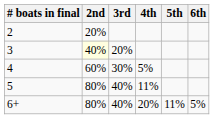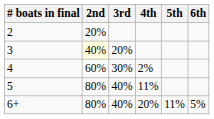 <table class="wikitable">
 <tr>
 <th># boats in final</th>
 <th>2nd</th>
 <th>3rd</th>
 <th>4th</th>
 <th>5th</th>
 <th>6th</th>
 </tr>
 <tr>
 <td>2</td>
 <td>20%</td>
 <td></td>
 <td></td>
 <td></td>
 <td></td>
 </tr>
 <tr>
 <td>3</td>
 <td style="background: lightyellow;">40%</td>
 <td>20%</td>
 <td></td>
 <td></td>
 <td></td>
 </tr>
 <tr>
 <td>4</td>
 <td>60%</td>
 <td>30%</td>
-<td>5%</td>
+<td>2%</td>
 <td></td>
 <td></td>
 </tr>
 <tr>
 <td>5</td>
 <td>80%</td>
 <td>40%</td>
 <td>11%</td>
 <td></td>
 <td></td>
 </tr>
 <tr>
 <td>6+</td>
 <td>80%</td>
 <td>40%</td>
 <td>20%</td>
 <td>11%</td>
 <td>5%</td>
 </tr>
 </table>
